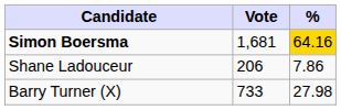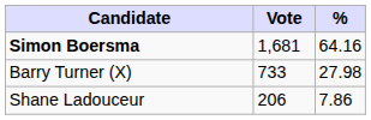 <table class="wikitable">
 <tr>
 <th style="background:#ddf; width:225px;">Candidate</th>
 <th style="background:#ddf; width:50px;">Vote</th>
 <th style="background:#ddf; width:30px;">%</th>
 </tr>
 <tr>
 <td><strong>Simon Boersma</strong></td>
 <td>1,681</td>
-<td style="background: gold;">64.16</td>
+<td>64.16</td>
+</tr>
+<tr>
+<td>Barry Turner (X)</td>
+<td>733</td>
+<td>27.98</td>
 </tr>
 <tr>
 <td>Shane Ladouceur</td>
 <td>206</td>
 <td>7.86</td>
 </tr>
-<tr>
-<td>Barry Turner (X)</td>
-<td>733</td>
-<td>27.98</td>
-</tr>
 </table>
